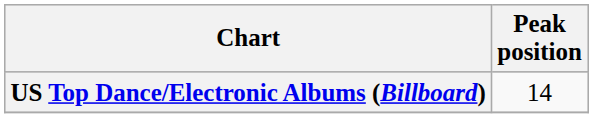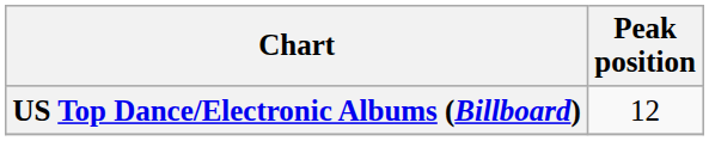 <table class="wikitable plainrowheaders sortable" style="text-align:center;" border="1">
 <tr>
 <th scope="col">Chart</th>
 <th scope="col">Peak<br>position</th>
 </tr>
 <tr>
 <th scope="row">US <a href='#'>Top Dance/Electronic Albums</a> (<em><a href='#'>Billboard</a></em>)</th>
-<td>14</td>
+<td>12</td>
 </tr>
 <tr>
 </tr>
 </table>
